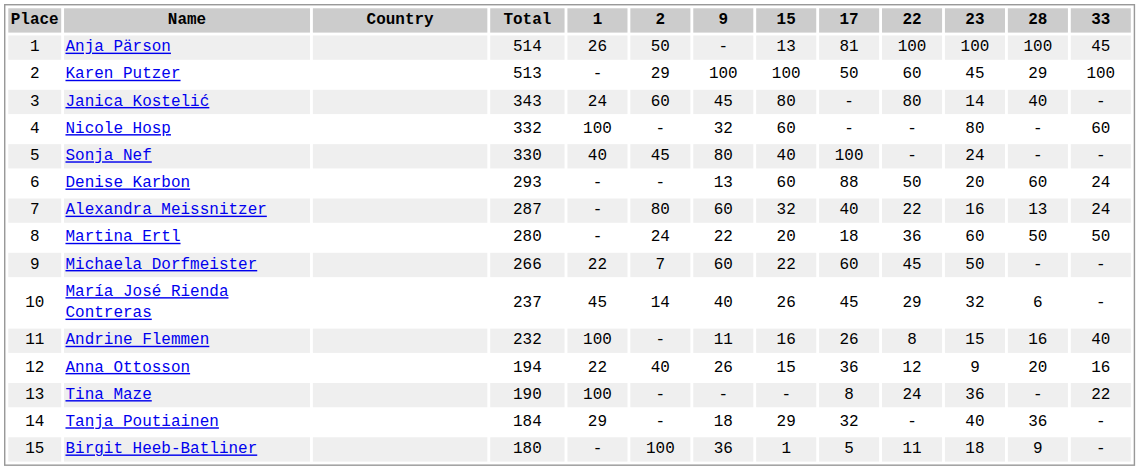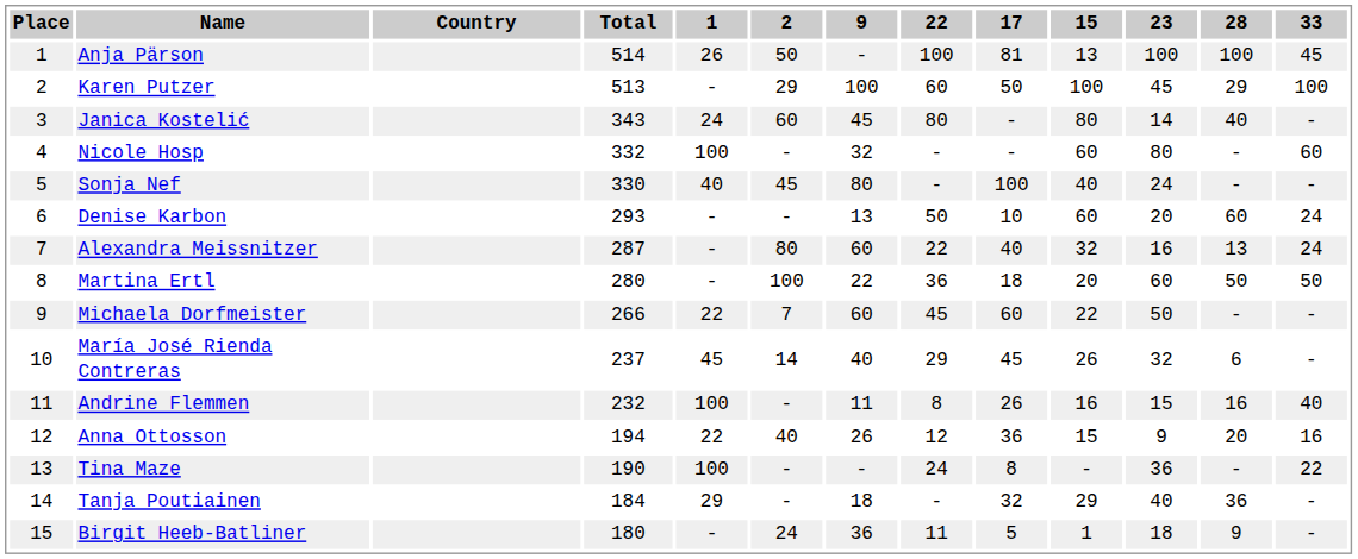 <table border="0" style="border: 1px solid #999; background-color:#FFFFFF; text-align:center; font-size:86%; line-height:15px;">
 <tr align="center" bgcolor="#CCCCCC">
 <th width=35>Place</th>
 <th width=170>Name</th>
 <th width=120>Country</th>
 <th width=50>Total</th>
 <th width=40>1</th>
 <th width=40>2</th>
 <th width=40>9</th>
+<th width=40>22</th>
+<th width=40>17</th>
 <th width=40>15</th>
-<th width=40>17</th>
-<th width=40>22</th>
 <th width=40>23</th>
 <th width=40>28</th>
 <th width=40>33</th>
 </tr>
 <tr bgcolor="#EFEFEF">
 <td>1</td>
 <td align="left"><a href='#'>Anja Pärson</a></td>
 <td align="left"></td>
 <td>514</td>
 <td>26</td>
 <td>50</td>
 <td>-</td>
+<td>100</td>
+<td>81</td>
 <td>13</td>
-<td>81</td>
-<td>100</td>
 <td>100</td>
 <td>100</td>
 <td>45</td>
 </tr>
 <tr>
 <td>2</td>
 <td align="left"><a href='#'>Karen Putzer</a></td>
 <td align="left"></td>
 <td>513</td>
 <td>-</td>
 <td>29</td>
 <td>100</td>
+<td>60</td>
+<td>50</td>
 <td>100</td>
-<td>50</td>
-<td>60</td>
 <td>45</td>
 <td>29</td>
 <td>100</td>
 </tr>
 <tr bgcolor="#EFEFEF">
 <td>3</td>
 <td align="left"><a href='#'>Janica Kostelić</a></td>
 <td align="left"></td>
 <td>343</td>
 <td>24</td>
 <td>60</td>
 <td>45</td>
 <td>80</td>
 <td>-</td>
 <td>80</td>
 <td>14</td>
 <td>40</td>
 <td>-</td>
 </tr>
 <tr>
 <td>4</td>
 <td align="left"><a href='#'>Nicole Hosp</a></td>
 <td align="left"></td>
 <td>332</td>
 <td>100</td>
 <td>-</td>
 <td>32</td>
-<td>60</td>
 <td>-</td>
 <td>-</td>
+<td>60</td>
 <td>80</td>
 <td>-</td>
 <td>60</td>
 </tr>
 <tr bgcolor="#EFEFEF">
 <td>5</td>
 <td align="left"><a href='#'>Sonja Nef</a></td>
 <td align="left"> </td>
 <td>330</td>
 <td>40</td>
 <td>45</td>
 <td>80</td>
+<td>-</td>
+<td>100</td>
 <td>40</td>
-<td>100</td>
-<td>-</td>
 <td>24</td>
 <td>-</td>
 <td>-</td>
 </tr>
 <tr>
 <td>6</td>
 <td align="left"><a href='#'>Denise Karbon</a></td>
 <td align="left"></td>
 <td>293</td>
 <td>-</td>
 <td>-</td>
 <td>13</td>
+<td>50</td>
+<td>10</td>
 <td>60</td>
-<td>88</td>
-<td>50</td>
 <td>20</td>
 <td>60</td>
 <td>24</td>
 </tr>
 <tr bgcolor="#EFEFEF">
 <td>7</td>
 <td align="left"><a href='#'>Alexandra Meissnitzer</a></td>
 <td align="left"></td>
 <td>287</td>
 <td>-</td>
 <td>80</td>
 <td>60</td>
+<td>22</td>
+<td>40</td>
 <td>32</td>
-<td>40</td>
-<td>22</td>
 <td>16</td>
 <td>13</td>
 <td>24</td>
 </tr>
 <tr>
 <td>8</td>
 <td align="left"><a href='#'>Martina Ertl</a></td>
 <td align="left"></td>
 <td>280</td>
 <td>-</td>
-<td>24</td>
+<td>100</td>
 <td>22</td>
+<td>36</td>
+<td>18</td>
 <td>20</td>
-<td>18</td>
-<td>36</td>
 <td>60</td>
 <td>50</td>
 <td>50</td>
 </tr>
 <tr bgcolor="#EFEFEF">
 <td>9</td>
 <td align="left"><a href='#'>Michaela Dorfmeister</a></td>
 <td align="left"></td>
 <td>266</td>
 <td>22</td>
 <td>7</td>
 <td>60</td>
+<td>45</td>
+<td>60</td>
 <td>22</td>
-<td>60</td>
-<td>45</td>
 <td>50</td>
 <td>-</td>
 <td>-</td>
 </tr>
 <tr>
 <td>10</td>
 <td align="left"><a href='#'>María José Rienda Contreras</a></td>
 <td align="left"></td>
 <td>237</td>
 <td>45</td>
 <td>14</td>
 <td>40</td>
+<td>29</td>
+<td>45</td>
 <td>26</td>
-<td>45</td>
-<td>29</td>
 <td>32</td>
 <td>6</td>
 <td>-</td>
 </tr>
 <tr bgcolor="#EFEFEF">
 <td>11</td>
 <td align="left"><a href='#'>Andrine Flemmen</a></td>
 <td align="left"></td>
 <td>232</td>
 <td>100</td>
 <td>-</td>
 <td>11</td>
+<td>8</td>
+<td>26</td>
 <td>16</td>
-<td>26</td>
-<td>8</td>
 <td>15</td>
 <td>16</td>
 <td>40</td>
 </tr>
 <tr>
 <td>12</td>
 <td align="left"><a href='#'>Anna Ottosson</a></td>
 <td align="left"></td>
 <td>194</td>
 <td>22</td>
 <td>40</td>
 <td>26</td>
+<td>12</td>
+<td>36</td>
 <td>15</td>
-<td>36</td>
-<td>12</td>
 <td>9</td>
 <td>20</td>
 <td>16</td>
 </tr>
 <tr bgcolor="#EFEFEF">
 <td>13</td>
 <td align="left"><a href='#'>Tina Maze</a></td>
 <td align="left"></td>
 <td>190</td>
 <td>100</td>
 <td>-</td>
 <td>-</td>
+<td>24</td>
+<td>8</td>
 <td>-</td>
-<td>8</td>
-<td>24</td>
 <td>36</td>
 <td>-</td>
 <td>22</td>
 </tr>
 <tr>
 <td>14</td>
 <td align="left"><a href='#'>Tanja Poutiainen</a></td>
 <td align="left"></td>
 <td>184</td>
 <td>29</td>
 <td>-</td>
 <td>18</td>
+<td>-</td>
+<td>32</td>
 <td>29</td>
-<td>32</td>
-<td>-</td>
 <td>40</td>
 <td>36</td>
 <td>-</td>
 </tr>
 <tr bgcolor="#EFEFEF">
 <td>15</td>
 <td align="left"><a href='#'>Birgit Heeb-Batliner</a></td>
 <td align="left"></td>
 <td>180</td>
 <td>-</td>
-<td>100</td>
+<td>24</td>
 <td>36</td>
+<td>11</td>
+<td>5</td>
 <td>1</td>
-<td>5</td>
-<td>11</td>
 <td>18</td>
 <td>9</td>
 <td>-</td>
 </tr>
 </table>
